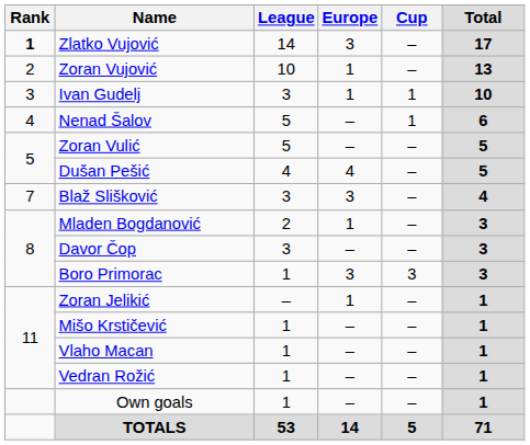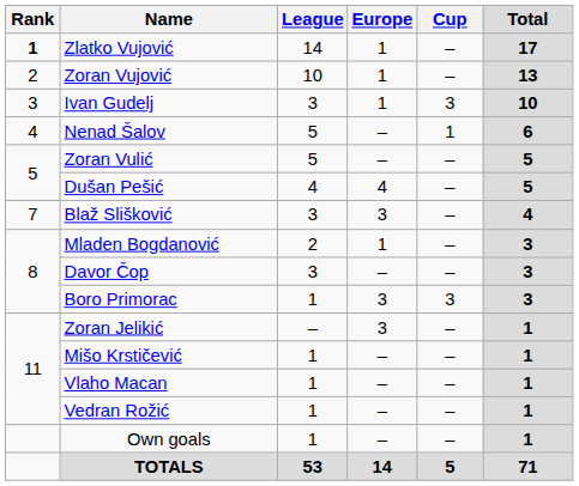 <table class="wikitable" style="font-size: 95%; text-align: center;">
 <tr>
 <th width=40>Rank</th>
 <th width=180>Name</th>
 <th width=50><a href='#'>League</a></th>
 <th width=50><a href='#'>Europe</a></th>
 <th width=50><a href='#'>Cup</a></th>
 <th width=70 style="background: #DCDCDC">Total</th>
 </tr>
 <tr>
 <td rowspan=1><strong>1</strong></td>
 <td style="text-align:left;"> <a href='#'>Zlatko Vujović</a></td>
 <td>14</td>
-<td>3</td>
+<td>1</td>
 <td>–</td>
 <th style="background: #DCDCDC">17</th>
 </tr>
 <tr>
 <td rowspan=1>2</td>
 <td style="text-align:left;"> <a href='#'>Zoran Vujović</a></td>
 <td>10</td>
 <td>1</td>
 <td>–</td>
 <th style="background: #DCDCDC">13</th>
 </tr>
 <tr>
 <td rowspan=1>3</td>
 <td style="text-align:left;"> <a href='#'>Ivan Gudelj</a></td>
 <td>3</td>
 <td>1</td>
-<td>1</td>
+<td>3</td>
 <th style="background: #DCDCDC">10</th>
 </tr>
 <tr>
 <td rowspan=1>4</td>
 <td style="text-align:left;"> <a href='#'>Nenad Šalov</a></td>
 <td>5</td>
 <td>–</td>
 <td>1</td>
 <th style="background: #DCDCDC">6</th>
 </tr>
 <tr>
 <td rowspan=2>5</td>
 <td style="text-align:left;"> <a href='#'>Zoran Vulić</a></td>
 <td>5</td>
 <td>–</td>
 <td>–</td>
 <th style="background: #DCDCDC">5</th>
 </tr>
 <tr>
 <td style="text-align:left;"> <a href='#'>Dušan Pešić</a></td>
 <td>4</td>
 <td>4</td>
 <td>–</td>
 <th style="background: #DCDCDC">5</th>
 </tr>
 <tr>
 <td rowspan=1>7</td>
 <td style="text-align:left;"> <a href='#'>Blaž Slišković</a></td>
 <td>3</td>
 <td>3</td>
 <td>–</td>
 <th style="background: #DCDCDC">4</th>
 </tr>
 <tr>
 <td rowspan=3>8</td>
 <td style="text-align:left;"> <a href='#'>Mladen Bogdanović</a></td>
 <td>2</td>
 <td>1</td>
 <td>–</td>
 <th style="background: #DCDCDC">3</th>
 </tr>
 <tr>
 <td style="text-align:left;"> <a href='#'>Davor Čop</a></td>
 <td>3</td>
 <td>–</td>
 <td>–</td>
 <th style="background: #DCDCDC">3</th>
 </tr>
 <tr>
 <td style="text-align:left;"> <a href='#'>Boro Primorac</a></td>
 <td>1</td>
 <td>3</td>
 <td>3</td>
 <th style="background: #DCDCDC">3</th>
 </tr>
 <tr>
 <td rowspan=4>11</td>
 <td style="text-align:left;"> <a href='#'>Zoran Jelikić</a></td>
 <td>–</td>
-<td>1</td>
+<td>3</td>
 <td>–</td>
 <th style="background: #DCDCDC">1</th>
 </tr>
 <tr>
 <td style="text-align:left;"> <a href='#'>Mišo Krstičević</a></td>
 <td>1</td>
 <td>–</td>
 <td>–</td>
 <th style="background: #DCDCDC">1</th>
 </tr>
 <tr>
 <td style="text-align:left;"> <a href='#'>Vlaho Macan</a></td>
 <td>1</td>
 <td>–</td>
 <td>–</td>
 <th style="background: #DCDCDC">1</th>
 </tr>
 <tr>
 <td style="text-align:left;"> <a href='#'>Vedran Rožić</a></td>
 <td>1</td>
 <td>–</td>
 <td>–</td>
 <th style="background: #DCDCDC">1</th>
 </tr>
 <tr>
 <td></td>
 <td style="text-align:center;">Own goals</td>
 <td>1</td>
 <td>–</td>
 <td>–</td>
 <th style="background: #DCDCDC">1</th>
 </tr>
 <tr>
 <td></td>
 <th style="background: #DCDCDC">TOTALS</th>
 <th style="background: #DCDCDC">53</th>
 <th style="background: #DCDCDC">14</th>
 <th style="background: #DCDCDC">5</th>
 <th style="background: #DCDCDC">71</th>
 </tr>
 </table>
